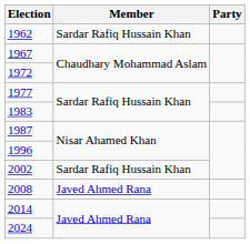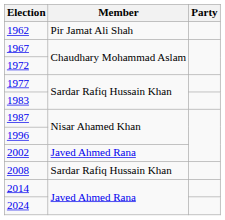 <table class="wikitable sortable">
 <tr>
 <th>Election</th>
 <th>Member</th>
 <th colspan="2">Party</th>
 </tr>
 <tr>
 <td><a href='#'>1962</a></td>
-<td>Sardar Rafiq Hussain Khan</td>
+<td>Pir Jamat Ali Shah</td>
 <td></td>
 </tr>
 <tr>
 <td><a href='#'>1967</a></td>
 <td rowspan=2>Chaudhary Mohammad Aslam</td>
 </tr>
 <tr>
 <td><a href='#'>1972</a></td>
 </tr>
 <tr>
 <td><a href='#'>1977</a></td>
 <td rowspan=2>Sardar Rafiq Hussain Khan</td>
 <td></td>
 </tr>
 <tr>
 <td><a href='#'>1983</a></td>
 <td></td>
 </tr>
 <tr>
 <td><a href='#'>1987</a></td>
 <td rowspan=2>Nisar Ahamed Khan</td>
 </tr>
 <tr>
 <td><a href='#'>1996</a></td>
 </tr>
 <tr>
 <td><a href='#'>2002</a></td>
-<td>Sardar Rafiq Hussain Khan</td>
+<td><a href='#'>Javed Ahmed Rana</a></td>
 </tr>
 <tr>
 <td><a href='#'>2008</a></td>
-<td><a href='#'>Javed Ahmed Rana</a></td>
+<td>Sardar Rafiq Hussain Khan</td>
 <td></td>
 </tr>
 <tr>
 <td><a href='#'>2014</a></td>
 <td rowspan="2"><a href='#'>Javed Ahmed Rana</a></td>
 <td></td>
 </tr>
 <tr>
 <td><a href='#'>2024</a></td>
 </tr>
 </table>
